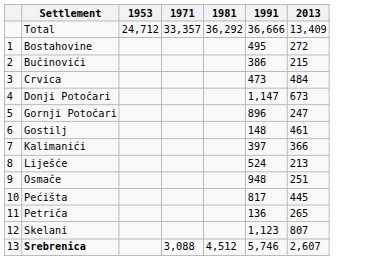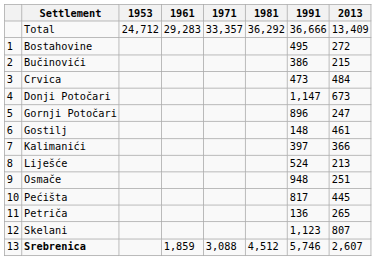 <table class="wikitable">
 <tr>
 <th></th>
 <th>Settlement</th>
 <th>1953</th>
+<th>1961</th>
 <th>1971</th>
 <th>1981</th>
 <th>1991</th>
 <th>2013</th>
 </tr>
 <tr>
 <td></td>
 <td>Total</td>
 <td>24,712</td>
+<td>29,283</td>
 <td>33,357</td>
 <td>36,292</td>
 <td>36,666</td>
 <td>13,409</td>
 </tr>
 <tr>
 <td>1</td>
 <td>Bostahovine</td>
+<td></td>
 <td></td>
 <td></td>
 <td></td>
 <td>495</td>
 <td>272</td>
 </tr>
 <tr>
 <td>2</td>
 <td>Bučinovići</td>
 <td></td>
 <td></td>
 <td></td>
+<td></td>
 <td>386</td>
 <td>215</td>
 </tr>
 <tr>
 <td>3</td>
 <td>Crvica</td>
+<td></td>
 <td></td>
 <td></td>
 <td></td>
 <td>473</td>
 <td>484</td>
 </tr>
 <tr>
 <td>4</td>
 <td>Donji Potočari</td>
 <td></td>
 <td></td>
 <td></td>
+<td></td>
 <td>1,147</td>
 <td>673</td>
 </tr>
 <tr>
 <td>5</td>
 <td>Gornji Potočari</td>
+<td></td>
 <td></td>
 <td></td>
 <td></td>
 <td>896</td>
 <td>247</td>
 </tr>
 <tr>
 <td>6</td>
 <td>Gostilj</td>
 <td></td>
 <td></td>
 <td></td>
+<td></td>
 <td>148</td>
 <td>461</td>
 </tr>
 <tr>
 <td>7</td>
 <td>Kalimanići</td>
+<td></td>
 <td></td>
 <td></td>
 <td></td>
 <td>397</td>
 <td>366</td>
 </tr>
 <tr>
 <td>8</td>
 <td>Liješće</td>
 <td></td>
 <td></td>
 <td></td>
+<td></td>
 <td>524</td>
 <td>213</td>
 </tr>
 <tr>
 <td>9</td>
 <td>Osmače</td>
+<td></td>
 <td></td>
 <td></td>
 <td></td>
 <td>948</td>
 <td>251</td>
 </tr>
 <tr>
 <td>10</td>
 <td>Pećišta</td>
 <td></td>
 <td></td>
 <td></td>
+<td></td>
 <td>817</td>
 <td>445</td>
 </tr>
 <tr>
 <td>11</td>
 <td>Petriča</td>
+<td></td>
 <td></td>
 <td></td>
 <td></td>
 <td>136</td>
 <td>265</td>
 </tr>
 <tr>
 <td>12</td>
 <td>Skelani</td>
 <td></td>
 <td></td>
 <td></td>
+<td></td>
 <td>1,123</td>
 <td>807</td>
 </tr>
 <tr>
 <td>13</td>
 <td><strong>Srebrenica</strong></td>
 <td></td>
+<td>1,859</td>
 <td>3,088</td>
 <td>4,512</td>
 <td>5,746</td>
 <td>2,607</td>
 </tr>
 </table>
